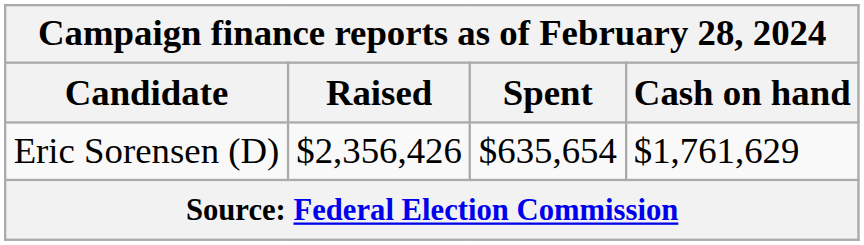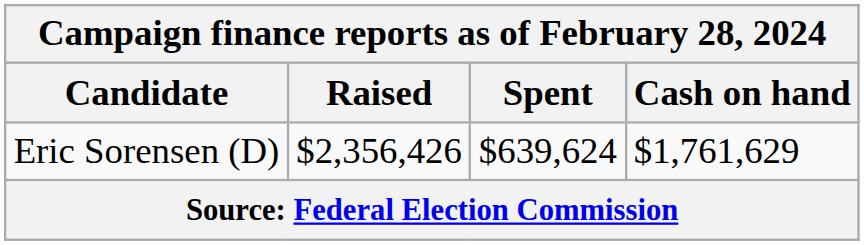 <table class="wikitable sortable">
 <tr>
 <th colspan=4>Campaign finance reports as of February 28, 2024</th>
 </tr>
 <tr style="text-align:center;">
 <th>Candidate</th>
 <th>Raised</th>
 <th>Spent</th>
 <th>Cash on hand</th>
 </tr>
 <tr>
 <td>Eric Sorensen (D)</td>
 <td>$2,356,426</td>
-<td>$635,654</td>
+<td>$639,624</td>
 <td>$1,761,629</td>
 </tr>
 <tr>
 <th colspan="4"><small>Source: <a href='#'>Federal Election Commission</a></small></th>
 </tr>
 </table>
